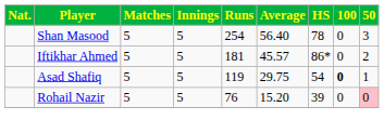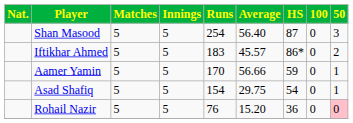 <table class="wikitable sortable" style="font-size:100%">
 <tr>
 <th style="text-align:center; background:#00B13F; color:yellow;">Nat.</th>
 <th style="text-align:center; background:#00B13F; color:yellow;">Player</th>
 <th style="text-align:center; background:#00B13F; color:yellow;">Matches</th>
 <th style="text-align:center; background:#00B13F; color:yellow;">Innings</th>
 <th style="text-align:center; background:#00B13F; color:yellow;">Runs</th>
 <th style="text-align:center; background:#00B13F; color:yellow;">Average</th>
 <th style="text-align:center; background:#00B13F; color:yellow;">HS</th>
 <th style="text-align:center; background:#00B13F; color:yellow;">100</th>
 <th style="text-align:center; background:#00B13F; color:yellow;">50</th>
 </tr>
 <tr>
 <td></td>
 <td><a href='#'>Shan Masood</a></td>
 <td>5</td>
 <td>5</td>
 <td>254</td>
 <td>56.40</td>
-<td>78</td>
+<td>87</td>
 <td>0</td>
 <td>3</td>
 </tr>
 <tr>
 <td></td>
 <td><a href='#'>Iftikhar Ahmed</a></td>
 <td>5</td>
 <td>5</td>
-<td>181</td>
+<td>183</td>
 <td>45.57</td>
 <td>86*</td>
 <td>0</td>
 <td>2</td>
 </tr>
 <tr>
 <td></td>
+<td><a href='#'>Aamer Yamin</a></td>
+<td>5</td>
+<td>5</td>
+<td>170</td>
+<td>56.66</td>
+<td>59</td>
+<td>0</td>
+<td>1</td>
+</tr>
+<tr>
+<td></td>
 <td><a href='#'>Asad Shafiq</a></td>
 <td>5</td>
 <td>5</td>
-<td>119</td>
+<td>154</td>
 <td>29.75</td>
 <td>54</td>
-<td><strong>0</strong></td>
+<td>0</td>
 <td>1</td>
 </tr>
 <tr>
 <td></td>
 <td><a href='#'>Rohail Nazir</a></td>
 <td>5</td>
 <td>5</td>
 <td>76</td>
 <td>15.20</td>
-<td>39</td>
+<td>36</td>
 <td>0</td>
 <td style="background: pink;">0</td>
 </tr>
 <tr>
 </tr>
 </table>
